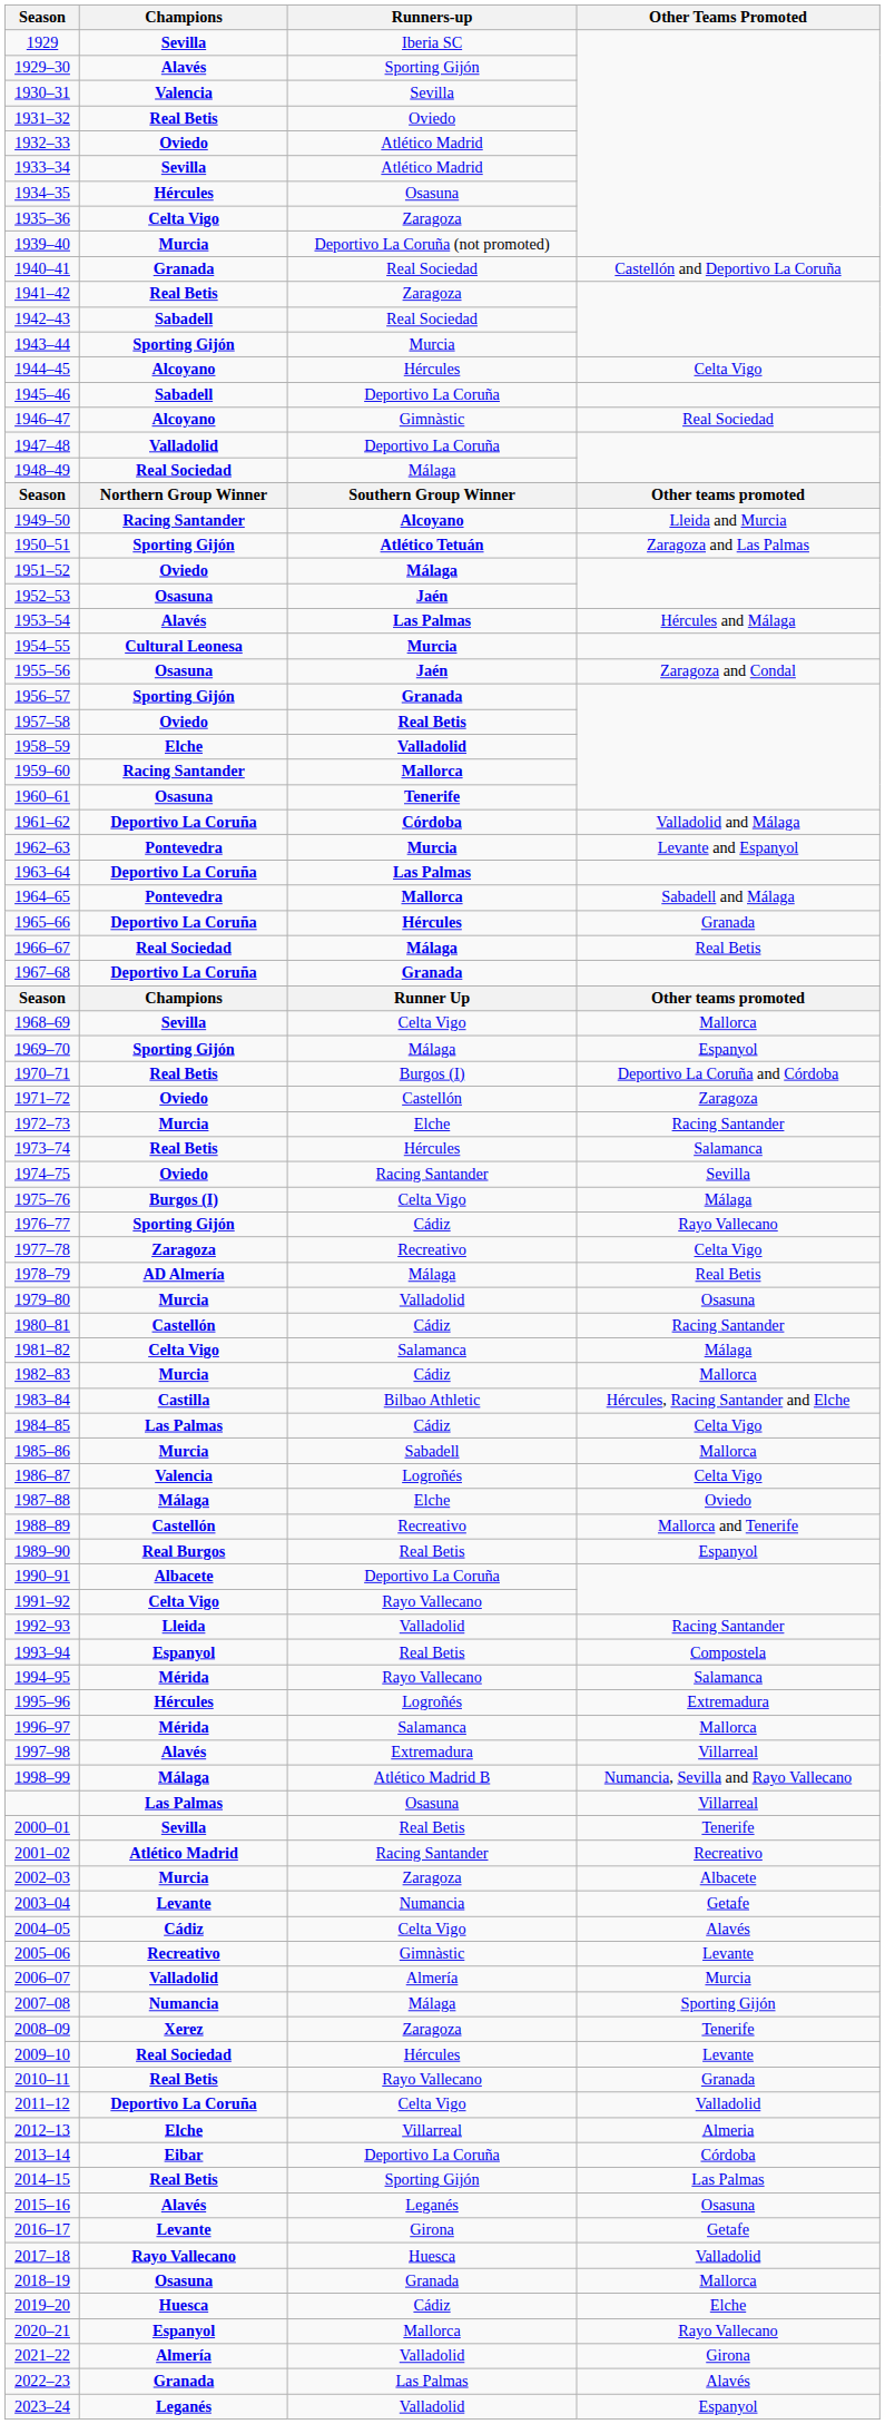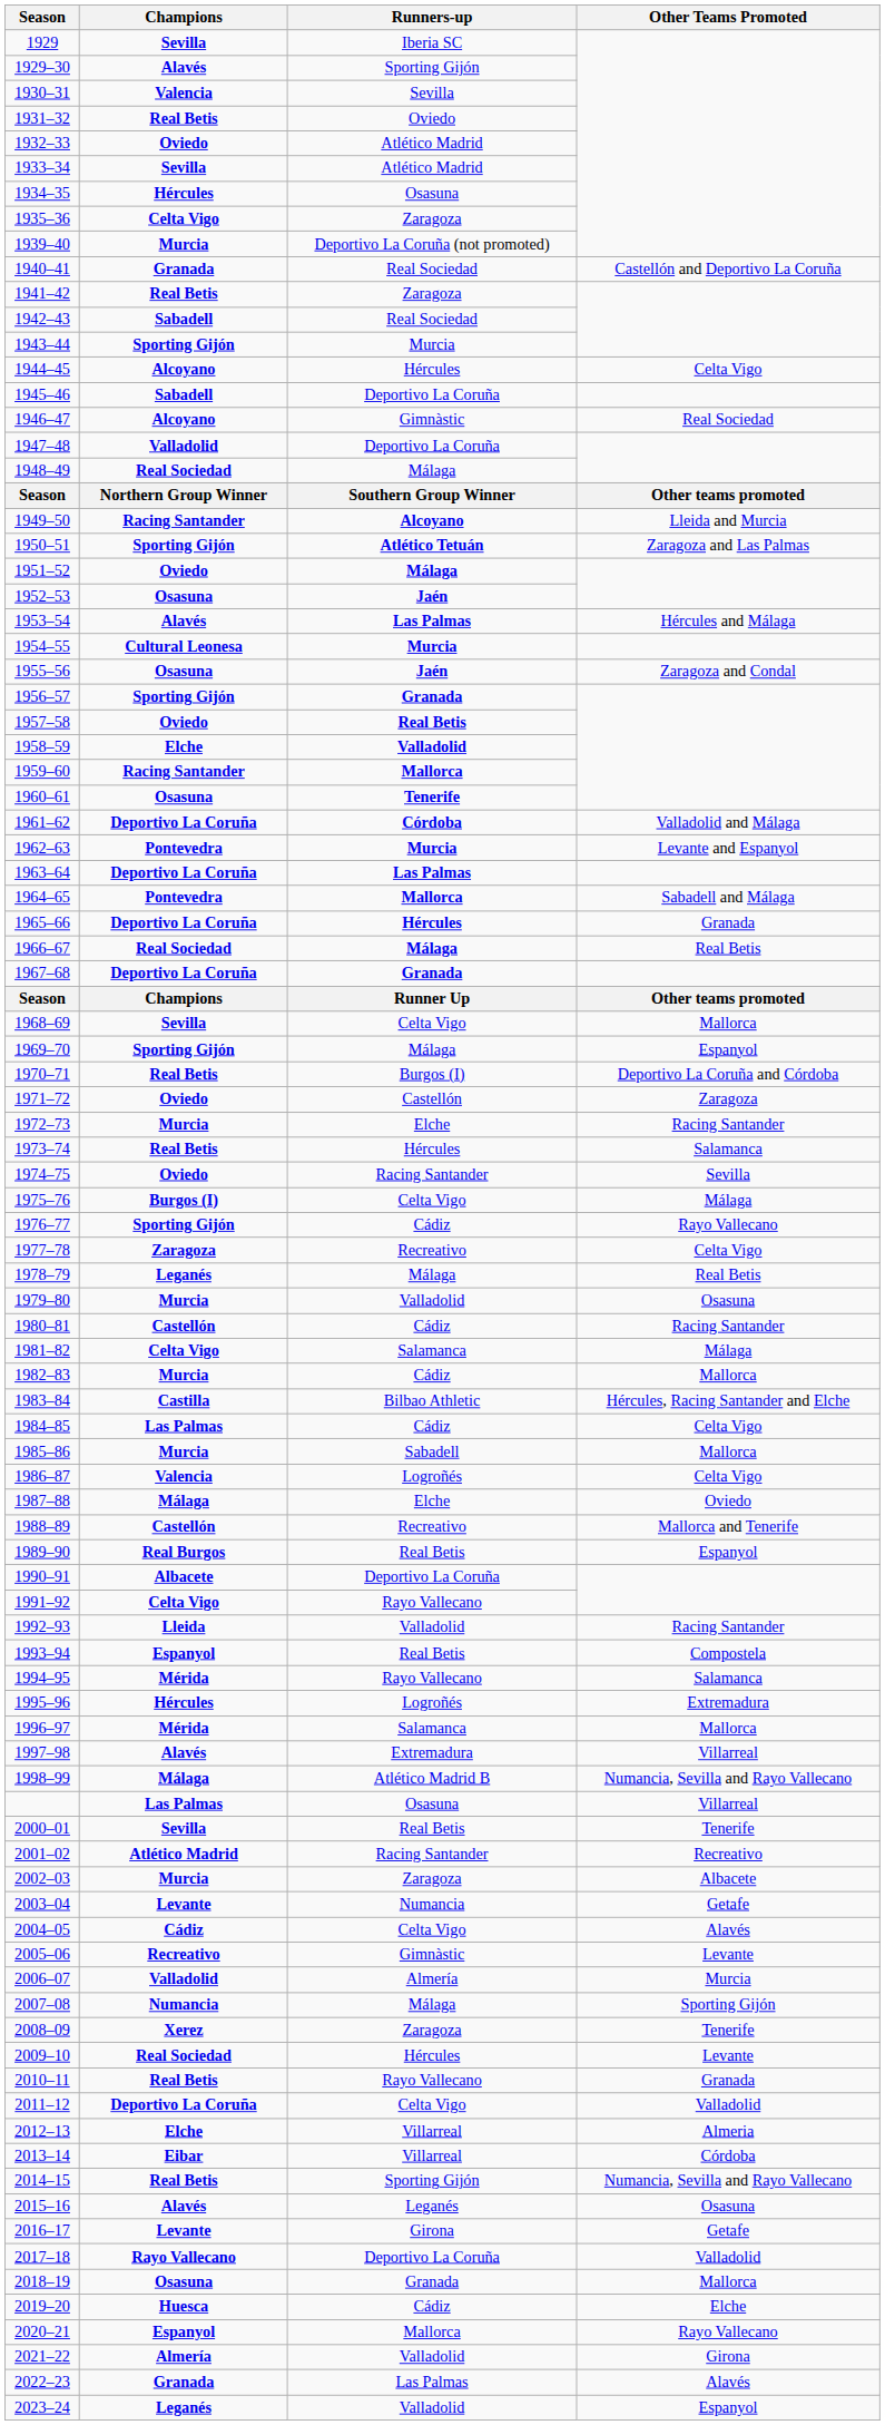 <table class="wikitable sortable" style="width:100%; margin:0; text-align:center">
 <tr>
 <th>Season</th>
 <th>Champions</th>
 <th>Runners-up</th>
 <th>Other Teams Promoted</th>
 </tr>
 <tr>
 <td><a href='#'>1929</a></td>
 <td><strong><a href='#'>Sevilla</a></strong></td>
 <td><a href='#'>Iberia SC</a></td>
 </tr>
 <tr>
 <td><a href='#'>1929–30</a></td>
 <td><strong><a href='#'>Alavés</a></strong></td>
 <td><a href='#'>Sporting Gijón</a></td>
 </tr>
 <tr>
 <td><a href='#'>1930–31</a></td>
 <td><strong><a href='#'>Valencia</a></strong></td>
 <td><a href='#'>Sevilla</a></td>
 </tr>
 <tr>
 <td><a href='#'>1931–32</a></td>
 <td><strong><a href='#'>Real Betis</a></strong></td>
 <td><a href='#'>Oviedo</a></td>
 </tr>
 <tr>
 <td><a href='#'>1932–33</a></td>
 <td><strong><a href='#'>Oviedo</a></strong></td>
 <td><a href='#'>Atlético Madrid</a></td>
 </tr>
 <tr>
 <td><a href='#'>1933–34</a></td>
 <td><strong><a href='#'>Sevilla</a></strong></td>
 <td><a href='#'>Atlético Madrid</a></td>
 </tr>
 <tr>
 <td><a href='#'>1934–35</a></td>
 <td><strong><a href='#'>Hércules</a></strong></td>
 <td><a href='#'>Osasuna</a></td>
 </tr>
 <tr>
 <td><a href='#'>1935–36</a></td>
 <td><strong><a href='#'>Celta Vigo</a></strong></td>
 <td><a href='#'>Zaragoza</a></td>
 </tr>
 <tr>
 <td><a href='#'>1939–40</a></td>
 <td><strong><a href='#'>Murcia</a></strong></td>
 <td><a href='#'>Deportivo La Coruña</a> (not promoted)</td>
 </tr>
 <tr>
 <td><a href='#'>1940–41</a></td>
 <td><strong><a href='#'>Granada</a></strong></td>
 <td><a href='#'>Real Sociedad</a></td>
 <td><a href='#'>Castellón</a> and <a href='#'>Deportivo La Coruña</a></td>
 </tr>
 <tr>
 <td><a href='#'>1941–42</a></td>
 <td><strong><a href='#'>Real Betis</a></strong></td>
 <td><a href='#'>Zaragoza</a></td>
 </tr>
 <tr>
 <td><a href='#'>1942–43</a></td>
 <td><strong><a href='#'>Sabadell</a></strong></td>
 <td><a href='#'>Real Sociedad</a></td>
 </tr>
 <tr>
 <td><a href='#'>1943–44</a></td>
 <td><strong><a href='#'>Sporting Gijón</a></strong></td>
 <td><a href='#'>Murcia</a></td>
 </tr>
 <tr>
 <td><a href='#'>1944–45</a></td>
 <td><strong><a href='#'>Alcoyano</a></strong></td>
 <td><a href='#'>Hércules</a></td>
 <td><a href='#'>Celta Vigo</a></td>
 </tr>
 <tr>
 <td><a href='#'>1945–46</a></td>
 <td><strong><a href='#'>Sabadell</a></strong></td>
 <td><a href='#'>Deportivo La Coruña</a></td>
 </tr>
 <tr>
 <td><a href='#'>1946–47</a></td>
 <td><strong><a href='#'>Alcoyano</a></strong></td>
 <td><a href='#'>Gimnàstic</a></td>
 <td><a href='#'>Real Sociedad</a></td>
 </tr>
 <tr>
 <td><a href='#'>1947–48</a></td>
 <td><strong><a href='#'>Valladolid</a></strong></td>
 <td><a href='#'>Deportivo La Coruña</a></td>
 </tr>
 <tr>
 <td><a href='#'>1948–49</a></td>
 <td><strong><a href='#'>Real Sociedad</a></strong></td>
 <td><a href='#'>Málaga</a></td>
 </tr>
 <tr>
 <th>Season</th>
 <th>Northern Group Winner</th>
 <th>Southern Group Winner</th>
 <th>Other teams promoted</th>
 </tr>
 <tr>
 <td><a href='#'>1949–50</a></td>
 <td><strong><a href='#'>Racing Santander</a></strong></td>
 <td><strong><a href='#'>Alcoyano</a></strong></td>
 <td><a href='#'>Lleida</a> and <a href='#'>Murcia</a></td>
 </tr>
 <tr>
 <td><a href='#'>1950–51</a></td>
 <td><strong><a href='#'>Sporting Gijón</a></strong></td>
 <td><strong><a href='#'>Atlético Tetuán</a></strong></td>
 <td><a href='#'>Zaragoza</a> and <a href='#'>Las Palmas</a></td>
 </tr>
 <tr>
 <td><a href='#'>1951–52</a></td>
 <td><strong><a href='#'>Oviedo</a></strong></td>
 <td><strong><a href='#'>Málaga</a></strong></td>
 </tr>
 <tr>
 <td><a href='#'>1952–53</a></td>
 <td><strong><a href='#'>Osasuna</a></strong></td>
 <td><strong><a href='#'>Jaén</a></strong></td>
 </tr>
 <tr>
 <td><a href='#'>1953–54</a></td>
 <td><strong><a href='#'>Alavés</a></strong></td>
 <td><strong><a href='#'>Las Palmas</a></strong></td>
 <td><a href='#'>Hércules</a> and <a href='#'>Málaga</a></td>
 </tr>
 <tr>
 <td><a href='#'>1954–55</a></td>
 <td><strong><a href='#'>Cultural Leonesa</a></strong></td>
 <td><strong><a href='#'>Murcia</a></strong></td>
 </tr>
 <tr>
 <td><a href='#'>1955–56</a></td>
 <td><strong><a href='#'>Osasuna</a></strong></td>
 <td><strong><a href='#'>Jaén</a></strong></td>
 <td><a href='#'>Zaragoza</a> and <a href='#'>Condal</a></td>
 </tr>
 <tr>
 <td><a href='#'>1956–57</a></td>
 <td><strong><a href='#'>Sporting Gijón</a></strong></td>
 <td><strong><a href='#'>Granada</a></strong></td>
 </tr>
 <tr>
 <td><a href='#'>1957–58</a></td>
 <td><strong><a href='#'>Oviedo</a></strong></td>
 <td><strong><a href='#'>Real Betis</a></strong></td>
 </tr>
 <tr>
 <td><a href='#'>1958–59</a></td>
 <td><strong><a href='#'>Elche</a></strong></td>
 <td><strong><a href='#'>Valladolid</a></strong></td>
 </tr>
 <tr>
 <td><a href='#'>1959–60</a></td>
 <td><strong><a href='#'>Racing Santander</a></strong></td>
 <td><strong><a href='#'>Mallorca</a></strong></td>
 </tr>
 <tr>
 <td><a href='#'>1960–61</a></td>
 <td><strong><a href='#'>Osasuna</a></strong></td>
 <td><strong><a href='#'>Tenerife</a></strong></td>
 </tr>
 <tr>
 <td><a href='#'>1961–62</a></td>
 <td><strong><a href='#'>Deportivo La Coruña</a></strong></td>
 <td><strong><a href='#'>Córdoba</a></strong></td>
 <td><a href='#'>Valladolid</a> and <a href='#'>Málaga</a></td>
 </tr>
 <tr>
 <td><a href='#'>1962–63</a></td>
 <td><strong><a href='#'>Pontevedra</a></strong></td>
 <td><strong><a href='#'>Murcia</a></strong></td>
 <td><a href='#'>Levante</a> and <a href='#'>Espanyol</a></td>
 </tr>
 <tr>
 <td><a href='#'>1963–64</a></td>
 <td><strong><a href='#'>Deportivo La Coruña</a></strong></td>
 <td><strong><a href='#'>Las Palmas</a></strong></td>
 </tr>
 <tr>
 <td><a href='#'>1964–65</a></td>
 <td><strong><a href='#'>Pontevedra</a></strong></td>
 <td><strong><a href='#'>Mallorca</a></strong></td>
 <td><a href='#'>Sabadell</a> and <a href='#'>Málaga</a></td>
 </tr>
 <tr>
 <td><a href='#'>1965–66</a></td>
 <td><strong><a href='#'>Deportivo La Coruña</a></strong></td>
 <td><strong><a href='#'>Hércules</a></strong></td>
 <td><a href='#'>Granada</a></td>
 </tr>
 <tr>
 <td><a href='#'>1966–67</a></td>
 <td><strong><a href='#'>Real Sociedad</a></strong></td>
 <td><strong><a href='#'>Málaga</a></strong></td>
 <td><a href='#'>Real Betis</a></td>
 </tr>
 <tr>
 <td><a href='#'>1967–68</a></td>
 <td><strong><a href='#'>Deportivo La Coruña</a></strong></td>
 <td><strong><a href='#'>Granada</a></strong></td>
 </tr>
 <tr>
 <th>Season</th>
 <th>Champions</th>
 <th>Runner Up</th>
 <th>Other teams promoted</th>
 </tr>
 <tr>
 <td><a href='#'>1968–69</a></td>
 <td><strong><a href='#'>Sevilla</a></strong></td>
 <td><a href='#'>Celta Vigo</a></td>
 <td><a href='#'>Mallorca</a></td>
 </tr>
 <tr>
 <td><a href='#'>1969–70</a></td>
 <td><strong><a href='#'>Sporting Gijón</a></strong></td>
 <td><a href='#'>Málaga</a></td>
 <td><a href='#'>Espanyol</a></td>
 </tr>
 <tr>
 <td><a href='#'>1970–71</a></td>
 <td><strong><a href='#'>Real Betis</a></strong></td>
 <td><a href='#'>Burgos (I)</a></td>
 <td><a href='#'>Deportivo La Coruña</a> and <a href='#'>Córdoba</a></td>
 </tr>
 <tr>
 <td><a href='#'>1971–72</a></td>
 <td><strong><a href='#'>Oviedo</a></strong></td>
 <td><a href='#'>Castellón</a></td>
 <td><a href='#'>Zaragoza</a></td>
 </tr>
 <tr>
 <td><a href='#'>1972–73</a></td>
 <td><strong><a href='#'>Murcia</a></strong></td>
 <td><a href='#'>Elche</a></td>
 <td><a href='#'>Racing Santander</a></td>
 </tr>
 <tr>
 <td><a href='#'>1973–74</a></td>
 <td><strong><a href='#'>Real Betis</a></strong></td>
 <td><a href='#'>Hércules</a></td>
 <td><a href='#'>Salamanca</a></td>
 </tr>
 <tr>
 <td><a href='#'>1974–75</a></td>
 <td><strong><a href='#'>Oviedo</a></strong></td>
 <td><a href='#'>Racing Santander</a></td>
 <td><a href='#'>Sevilla</a></td>
 </tr>
 <tr>
 <td><a href='#'>1975–76</a></td>
 <td><strong><a href='#'>Burgos (I)</a></strong></td>
 <td><a href='#'>Celta Vigo</a></td>
 <td><a href='#'>Málaga</a></td>
 </tr>
 <tr>
 <td><a href='#'>1976–77</a></td>
 <td><strong><a href='#'>Sporting Gijón</a></strong></td>
 <td><a href='#'>Cádiz</a></td>
 <td><a href='#'>Rayo Vallecano</a></td>
 </tr>
 <tr>
 <td><a href='#'>1977–78</a></td>
 <td><strong><a href='#'>Zaragoza</a></strong></td>
 <td><a href='#'>Recreativo</a></td>
 <td><a href='#'>Celta Vigo</a></td>
 </tr>
 <tr>
 <td><a href='#'>1978–79</a></td>
-<td><strong><a href='#'>AD Almería</a></strong></td>
+<td><strong><a href='#'>Leganés</a></strong></td>
 <td><a href='#'>Málaga</a></td>
 <td><a href='#'>Real Betis</a></td>
 </tr>
 <tr>
 <td><a href='#'>1979–80</a></td>
 <td><strong><a href='#'>Murcia</a></strong></td>
 <td><a href='#'>Valladolid</a></td>
 <td><a href='#'>Osasuna</a></td>
 </tr>
 <tr>
 <td><a href='#'>1980–81</a></td>
 <td><strong><a href='#'>Castellón</a></strong></td>
 <td><a href='#'>Cádiz</a></td>
 <td><a href='#'>Racing Santander</a></td>
 </tr>
 <tr>
 <td><a href='#'>1981–82</a></td>
 <td><strong><a href='#'>Celta Vigo</a></strong></td>
 <td><a href='#'>Salamanca</a></td>
 <td><a href='#'>Málaga</a></td>
 </tr>
 <tr>
 <td><a href='#'>1982–83</a></td>
 <td><strong><a href='#'>Murcia</a></strong></td>
 <td><a href='#'>Cádiz</a></td>
 <td><a href='#'>Mallorca</a></td>
 </tr>
 <tr>
 <td><a href='#'>1983–84</a></td>
 <td><strong><a href='#'>Castilla</a></strong></td>
 <td><a href='#'>Bilbao Athletic</a></td>
 <td><a href='#'>Hércules</a>, <a href='#'>Racing Santander</a> and <a href='#'>Elche</a></td>
 </tr>
 <tr>
 <td><a href='#'>1984–85</a></td>
 <td><strong><a href='#'>Las Palmas</a></strong></td>
 <td><a href='#'>Cádiz</a></td>
 <td><a href='#'>Celta Vigo</a></td>
 </tr>
 <tr>
 <td><a href='#'>1985–86</a></td>
 <td><strong><a href='#'>Murcia</a></strong></td>
 <td><a href='#'>Sabadell</a></td>
 <td><a href='#'>Mallorca</a></td>
 </tr>
 <tr>
 <td><a href='#'>1986–87</a></td>
 <td><strong><a href='#'>Valencia</a></strong></td>
 <td><a href='#'>Logroñés</a></td>
 <td><a href='#'>Celta Vigo</a></td>
 </tr>
 <tr>
 <td><a href='#'>1987–88</a></td>
 <td><strong><a href='#'>Málaga</a></strong></td>
 <td><a href='#'>Elche</a></td>
 <td><a href='#'>Oviedo</a></td>
 </tr>
 <tr>
 <td><a href='#'>1988–89</a></td>
 <td><strong><a href='#'>Castellón</a></strong></td>
 <td><a href='#'>Recreativo</a></td>
 <td><a href='#'>Mallorca</a> and <a href='#'>Tenerife</a></td>
 </tr>
 <tr>
 <td><a href='#'>1989–90</a></td>
 <td><strong><a href='#'>Real Burgos</a></strong></td>
 <td><a href='#'>Real Betis</a></td>
 <td><a href='#'>Espanyol</a></td>
 </tr>
 <tr>
 <td><a href='#'>1990–91</a></td>
 <td><strong><a href='#'>Albacete</a></strong></td>
 <td><a href='#'>Deportivo La Coruña</a></td>
 </tr>
 <tr>
 <td><a href='#'>1991–92</a></td>
 <td><strong><a href='#'>Celta Vigo</a></strong></td>
 <td><a href='#'>Rayo Vallecano</a></td>
 </tr>
 <tr>
 <td><a href='#'>1992–93</a></td>
 <td><strong><a href='#'>Lleida</a></strong></td>
 <td><a href='#'>Valladolid</a></td>
 <td><a href='#'>Racing Santander</a></td>
 </tr>
 <tr>
 <td><a href='#'>1993–94</a></td>
 <td><strong><a href='#'>Espanyol</a></strong></td>
 <td><a href='#'>Real Betis</a></td>
 <td><a href='#'>Compostela</a></td>
 </tr>
 <tr>
 <td><a href='#'>1994–95</a></td>
 <td><strong><a href='#'>Mérida</a></strong></td>
 <td><a href='#'>Rayo Vallecano</a></td>
 <td><a href='#'>Salamanca</a></td>
 </tr>
 <tr>
 <td><a href='#'>1995–96</a></td>
 <td><strong><a href='#'>Hércules</a></strong></td>
 <td><a href='#'>Logroñés</a></td>
 <td><a href='#'>Extremadura</a></td>
 </tr>
 <tr>
 <td><a href='#'>1996–97</a></td>
 <td><strong><a href='#'>Mérida</a></strong></td>
 <td><a href='#'>Salamanca</a></td>
 <td><a href='#'>Mallorca</a></td>
 </tr>
 <tr>
 <td><a href='#'>1997–98</a></td>
 <td><strong><a href='#'>Alavés</a></strong></td>
 <td><a href='#'>Extremadura</a></td>
 <td><a href='#'>Villarreal</a></td>
 </tr>
 <tr>
 <td><a href='#'>1998–99</a></td>
 <td><strong><a href='#'>Málaga</a></strong></td>
 <td><a href='#'>Atlético Madrid B</a></td>
 <td><a href='#'>Numancia</a>, <a href='#'>Sevilla</a> and <a href='#'>Rayo Vallecano</a></td>
 </tr>
 <tr>
 <td></td>
 <td><strong><a href='#'>Las Palmas</a></strong></td>
 <td><a href='#'>Osasuna</a></td>
 <td><a href='#'>Villarreal</a></td>
 </tr>
 <tr>
 <td><a href='#'>2000–01</a></td>
 <td><strong><a href='#'>Sevilla</a></strong></td>
 <td><a href='#'>Real Betis</a></td>
 <td><a href='#'>Tenerife</a></td>
 </tr>
 <tr>
 <td><a href='#'>2001–02</a></td>
 <td><strong><a href='#'>Atlético Madrid</a></strong></td>
 <td><a href='#'>Racing Santander</a></td>
 <td><a href='#'>Recreativo</a></td>
 </tr>
 <tr>
 <td><a href='#'>2002–03</a></td>
 <td><strong><a href='#'>Murcia</a></strong></td>
 <td><a href='#'>Zaragoza</a></td>
 <td><a href='#'>Albacete</a></td>
 </tr>
 <tr>
 <td><a href='#'>2003–04</a></td>
 <td><strong><a href='#'>Levante</a></strong></td>
 <td><a href='#'>Numancia</a></td>
 <td><a href='#'>Getafe</a></td>
 </tr>
 <tr>
 <td><a href='#'>2004–05</a></td>
 <td><strong><a href='#'>Cádiz</a></strong></td>
 <td><a href='#'>Celta Vigo</a></td>
 <td><a href='#'>Alavés</a></td>
 </tr>
 <tr>
 <td><a href='#'>2005–06</a></td>
 <td><strong><a href='#'>Recreativo</a></strong></td>
 <td><a href='#'>Gimnàstic</a></td>
 <td><a href='#'>Levante</a></td>
 </tr>
 <tr>
 <td><a href='#'>2006–07</a></td>
 <td><strong><a href='#'>Valladolid</a></strong></td>
 <td><a href='#'>Almería</a></td>
 <td><a href='#'>Murcia</a></td>
 </tr>
 <tr>
 <td><a href='#'>2007–08</a></td>
 <td><strong><a href='#'>Numancia</a></strong></td>
 <td><a href='#'>Málaga</a></td>
 <td><a href='#'>Sporting Gijón</a></td>
 </tr>
 <tr>
 <td><a href='#'>2008–09</a></td>
 <td><strong><a href='#'>Xerez</a></strong></td>
 <td><a href='#'>Zaragoza</a></td>
 <td><a href='#'>Tenerife</a></td>
 </tr>
 <tr>
 <td><a href='#'>2009–10</a></td>
 <td><strong><a href='#'>Real Sociedad</a></strong></td>
 <td><a href='#'>Hércules</a></td>
 <td><a href='#'>Levante</a></td>
 </tr>
 <tr>
 <td><a href='#'>2010–11</a></td>
 <td><strong><a href='#'>Real Betis</a></strong></td>
 <td><a href='#'>Rayo Vallecano</a></td>
 <td><a href='#'>Granada</a></td>
 </tr>
 <tr>
 <td><a href='#'>2011–12</a></td>
 <td><strong><a href='#'>Deportivo La Coruña</a></strong></td>
 <td><a href='#'>Celta Vigo</a></td>
 <td><a href='#'>Valladolid</a></td>
 </tr>
 <tr>
 <td><a href='#'>2012–13</a></td>
 <td><strong><a href='#'>Elche</a></strong></td>
 <td><a href='#'>Villarreal</a></td>
 <td><a href='#'>Almeria</a></td>
 </tr>
 <tr>
 <td><a href='#'>2013–14</a></td>
 <td><strong><a href='#'>Eibar</a></strong></td>
-<td><a href='#'>Deportivo La Coruña</a></td>
+<td><a href='#'>Villarreal</a></td>
 <td><a href='#'>Córdoba</a></td>
 </tr>
 <tr>
 <td><a href='#'>2014–15</a></td>
 <td><strong><a href='#'>Real Betis</a></strong></td>
 <td><a href='#'>Sporting Gijón</a></td>
-<td><a href='#'>Las Palmas</a></td>
+<td><a href='#'>Numancia</a>, <a href='#'>Sevilla</a> and <a href='#'>Rayo Vallecano</a></td>
 </tr>
 <tr>
 <td><a href='#'>2015–16</a></td>
 <td><strong><a href='#'>Alavés</a></strong></td>
 <td><a href='#'>Leganés</a></td>
 <td><a href='#'>Osasuna</a></td>
 </tr>
 <tr>
 <td><a href='#'>2016–17</a></td>
 <td><strong><a href='#'>Levante</a></strong></td>
 <td><a href='#'>Girona</a></td>
 <td><a href='#'>Getafe</a></td>
 </tr>
 <tr>
 <td><a href='#'>2017–18</a></td>
 <td><strong><a href='#'>Rayo Vallecano</a></strong></td>
-<td><a href='#'>Huesca</a></td>
+<td><a href='#'>Deportivo La Coruña</a></td>
 <td><a href='#'>Valladolid</a></td>
 </tr>
 <tr>
 <td><a href='#'>2018–19</a></td>
 <td><strong><a href='#'>Osasuna</a></strong></td>
 <td><a href='#'>Granada</a></td>
 <td><a href='#'>Mallorca</a></td>
 </tr>
 <tr>
 <td><a href='#'>2019–20</a></td>
 <td><strong><a href='#'>Huesca</a></strong></td>
 <td><a href='#'>Cádiz</a></td>
 <td><a href='#'>Elche</a></td>
 </tr>
 <tr>
 <td><a href='#'>2020–21</a></td>
 <td><strong><a href='#'>Espanyol</a></strong></td>
 <td><a href='#'>Mallorca</a></td>
 <td><a href='#'>Rayo Vallecano</a></td>
 </tr>
 <tr>
 <td><a href='#'>2021–22</a></td>
 <td><strong><a href='#'>Almería</a></strong></td>
 <td><a href='#'>Valladolid</a></td>
 <td><a href='#'>Girona</a></td>
 </tr>
 <tr>
 <td><a href='#'>2022–23</a></td>
 <td><strong><a href='#'>Granada</a></strong></td>
 <td><a href='#'>Las Palmas</a></td>
 <td><a href='#'>Alavés</a></td>
 </tr>
 <tr>
 <td><a href='#'>2023–24</a></td>
 <td><strong><a href='#'>Leganés</a></strong></td>
 <td><a href='#'>Valladolid</a></td>
 <td><a href='#'>Espanyol</a></td>
 </tr>
 </table>
